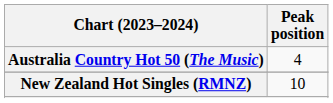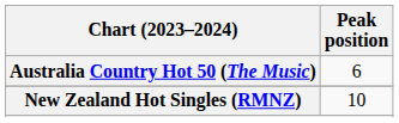 <table class="wikitable sortable plainrowheaders" style="text-align:center">
 <tr>
 <th scope="col">Chart (2023–2024)</th>
 <th scope="col">Peak<br>position</th>
 </tr>
 <tr>
 <th scope="row">Australia <a href='#'>Country Hot 50</a> (<em><a href='#'>The Music</a></em>)</th>
-<td>4</td>
+<td>6</td>
 </tr>
 <tr>
 </tr>
 <tr>
 </tr>
 <tr>
 </tr>
 <tr>
 <th scope="row">New Zealand Hot Singles (<a href='#'>RMNZ</a>)</th>
 <td>10</td>
 </tr>
 <tr>
 </tr>
 <tr>
 </tr>
 <tr>
 </tr>
 <tr>
 </tr>
 </table>
